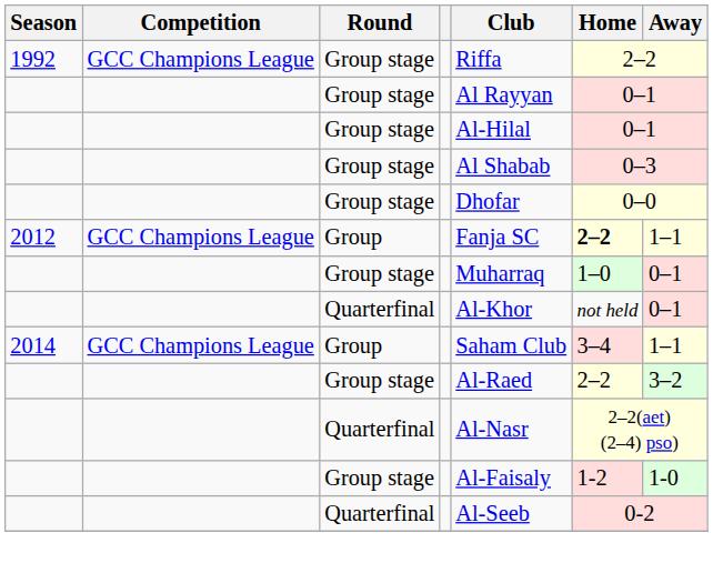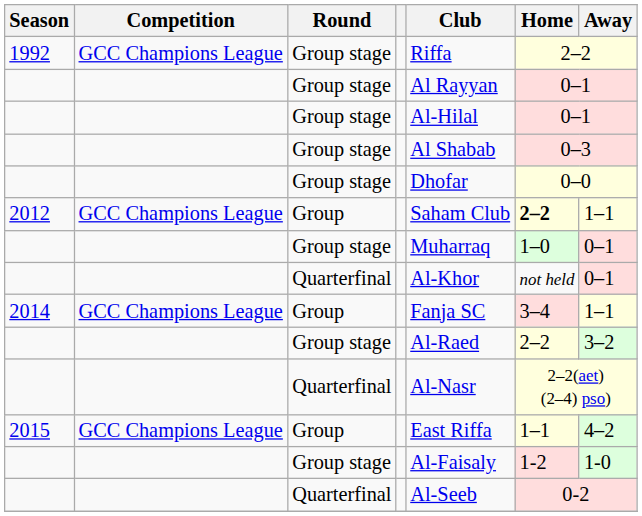 <table class="wikitable ">
 <tr>
 <th>Season</th>
 <th>Competition</th>
 <th>Round</th>
 <th></th>
 <th>Club</th>
 <th>Home</th>
 <th>Away</th>
 </tr>
 <tr>
 <td><a href='#'>1992</a></td>
 <td><a href='#'>GCC Champions League</a></td>
 <td>Group stage</td>
 <td></td>
 <td><a href='#'>Riffa</a></td>
 <td colspan="2" align=center style="background:#ffd;">2–2</td>
 </tr>
 <tr>
 <td></td>
 <td></td>
 <td>Group stage</td>
 <td></td>
 <td><a href='#'>Al Rayyan</a></td>
 <td colspan="2" align=center style="background:#fdd;">0–1</td>
 </tr>
 <tr>
 <td></td>
 <td></td>
 <td>Group stage</td>
 <td></td>
 <td><a href='#'>Al-Hilal</a></td>
 <td colspan="2" align=center style="background:#fdd;">0–1</td>
 </tr>
 <tr>
 <td></td>
 <td></td>
 <td>Group stage</td>
 <td></td>
 <td><a href='#'>Al Shabab</a></td>
 <td colspan="2" align=center style="background:#fdd;">0–3</td>
 </tr>
 <tr>
 <td></td>
 <td></td>
 <td>Group stage</td>
 <td></td>
 <td><a href='#'>Dhofar</a></td>
 <td colspan="2" align=center style="background:#ffd;">0–0</td>
 </tr>
 <tr>
 <td><a href='#'>2012</a></td>
 <td><a href='#'>GCC Champions League</a></td>
 <td>Group</td>
 <td></td>
-<td><a href='#'>Fanja SC</a></td>
+<td><a href='#'>Saham Club</a></td>
 <td style="background:#ffd;"><strong>2–2</strong></td>
 <td style="background:#ffd;">1–1</td>
 </tr>
 <tr>
 <td></td>
 <td></td>
 <td>Group stage</td>
 <td></td>
 <td><a href='#'>Muharraq</a></td>
 <td bgcolor=#ddffdd>1–0</td>
 <td style="background:#fdd;">0–1</td>
 </tr>
 <tr>
 <td></td>
 <td></td>
 <td>Quarterfinal</td>
 <td></td>
 <td><a href='#'>Al-Khor</a></td>
 <td><small><em>not held</em></small></td>
 <td style="background:#fdd;">0–1</td>
 </tr>
 <tr>
 <td><a href='#'>2014</a></td>
 <td><a href='#'>GCC Champions League</a></td>
 <td>Group</td>
 <td></td>
-<td><a href='#'>Saham Club</a></td>
+<td><a href='#'>Fanja SC</a></td>
 <td style="background:#fdd;">3–4</td>
 <td style="background:#ffd;">1–1</td>
 </tr>
 <tr>
 <td></td>
 <td></td>
 <td>Group stage</td>
 <td></td>
 <td><a href='#'>Al-Raed</a></td>
 <td style="background:#ffd;">2–2</td>
 <td bgcolor=#ddffdd>3–2</td>
 </tr>
 <tr>
 <td></td>
 <td></td>
 <td>Quarterfinal</td>
 <td></td>
 <td><a href='#'>Al-Nasr</a></td>
 <td colspan="2" align=center style="background:#ffffdd;"><small>2–2(<a href='#'>aet</a>) <br> (2–4) <a href='#'>pso</a>)</small></td>
 </tr>
 <tr>
+<td><a href='#'>2015</a></td>
+<td><a href='#'>GCC Champions League</a></td>
+<td>Group</td>
+<td></td>
+<td><a href='#'>East Riffa</a></td>
+<td style="background:#ffd;">1–1</td>
+<td bgcolor=#ddffdd>4–2</td>
+</tr>
+<tr>
 <td></td>
 <td></td>
 <td>Group stage</td>
 <td></td>
 <td><a href='#'>Al-Faisaly</a></td>
 <td style="background:#fdd;">1-2</td>
 <td bgcolor=#ddffdd>1-0</td>
 </tr>
 <tr>
 <td></td>
 <td></td>
 <td>Quarterfinal</td>
 <td></td>
 <td><a href='#'>Al-Seeb</a></td>
 <td colspan="2" align=center style="background:#fdd;">0-2</td>
 </tr>
 <tr>
 </tr>
 </table>
